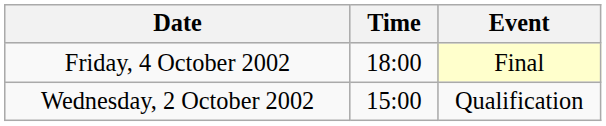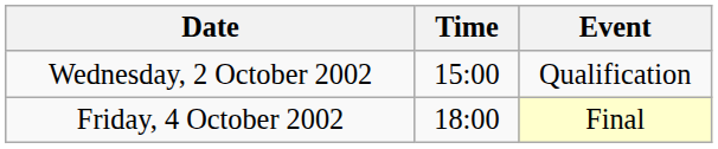 <table class = "wikitable" style="text-align:center;">
 <tr>
 <th width=220>Date</th>
 <th width=50>Time</th>
 <th width=100>Event</th>
 </tr>
 <tr>
+<td>Wednesday, 2 October 2002</td>
+<td>15:00</td>
+<td>Qualification</td>
+</tr>
+<tr>
 <td>Friday, 4 October 2002</td>
 <td>18:00</td>
 <td bgcolor=ffffcc>Final</td>
 </tr>
-<tr>
-<td>Wednesday, 2 October 2002</td>
-<td>15:00</td>
-<td>Qualification</td>
-</tr>
 </table>
